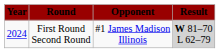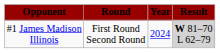 <table class="wikitable">
 <tr>
+<th style="background:#990000; text-align:center;"><span>Opponent</span></th>
+<th style="background:#990000; text-align:center;"><span>Round</span></th>
 <th style="background:#990000; text-align:center;"><span>Year</span></th>
-<th style="background:#990000; text-align:center;"><span>Round</span></th>
-<th style="background:#990000; text-align:center;"><span>Opponent</span></th>
 <th style="background:#990000; text-align:center;"><span>Result</span></th>
 </tr>
 <tr align="center">
+<td>#1 <a href='#'>James Madison</a><br><a href='#'>Illinois</a></td>
+<td>First Round<br>Second Round</td>
 <td><a href='#'>2024</a></td>
-<td>First Round<br>Second Round</td>
-<td>#1 <a href='#'>James Madison</a><br><a href='#'>Illinois</a></td>
 <td style="background: lightgrey;"><strong>W</strong> 81–70<br>L 62–79</td>
 </tr>
 </table>
